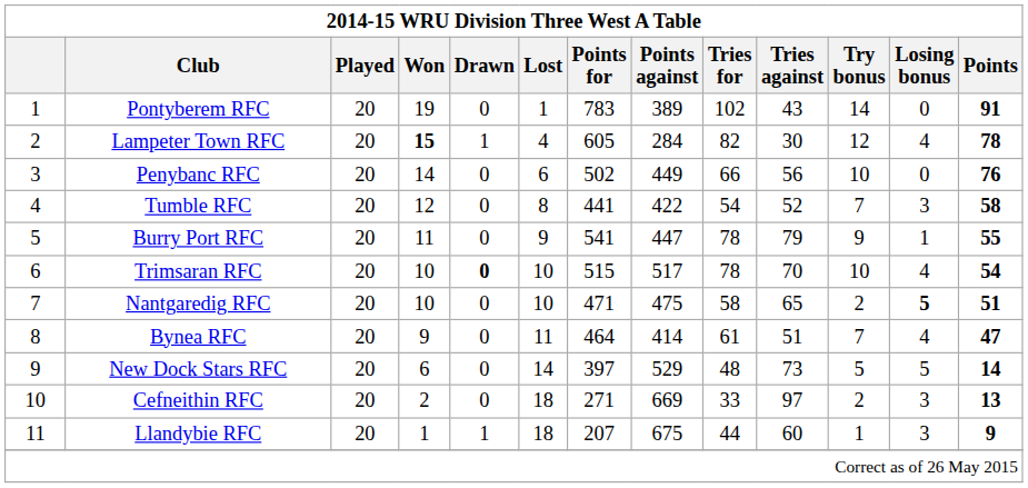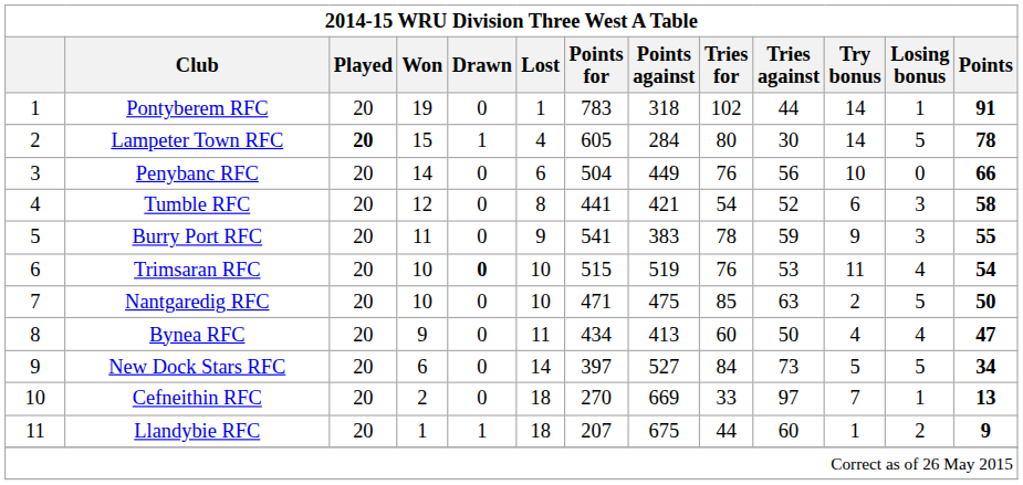 <table class="wikitable" style="text-align: center;">
 <tr>
 <td colspan="13" bgcolor="#FFFFFF" cellpadding="0" cellspacing="0"><strong>2014-15 WRU Division Three West A Table</strong></td>
 </tr>
 <tr>
 <th bgcolor="#efefef" width="40"></th>
 <th bgcolor="#efefef" width="200">Club</th>
 <th bgcolor="#efefef" width="20">Played</th>
 <th bgcolor="#efefef" width="20">Won</th>
 <th bgcolor="#efefef" width="20">Drawn</th>
 <th bgcolor="#efefef" width="20">Lost</th>
 <th bgcolor="#efefef" width="20">Points for</th>
 <th bgcolor="#efefef" width="20">Points against</th>
 <th bgcolor="#efefef" width="20">Tries for</th>
 <th bgcolor="#efefef" width="20">Tries against</th>
 <th bgcolor="#efefef" width="20">Try bonus</th>
 <th bgcolor="#efefef" width="20">Losing bonus</th>
 <th bgcolor="#efefef" width="20">Points</th>
 </tr>
 <tr bgcolor=#ffffff align=center>
 <td>1</td>
 <td><a href='#'>Pontyberem RFC</a></td>
 <td>20</td>
 <td>19</td>
 <td>0</td>
 <td>1</td>
 <td>783</td>
-<td>389</td>
+<td>318</td>
 <td>102</td>
-<td>43</td>
+<td>44</td>
 <td>14</td>
-<td>0</td>
+<td>1</td>
 <td><strong> 91 </strong></td>
 </tr>
 <tr bgcolor=#ffffff align=center>
 <td>2</td>
 <td><a href='#'>Lampeter Town RFC</a></td>
-<td>20</td>
-<td><strong>15</strong></td>
+<td><strong>20</strong></td>
+<td>15</td>
 <td>1</td>
 <td>4</td>
 <td>605</td>
 <td>284</td>
-<td>82</td>
+<td>80</td>
 <td>30</td>
-<td>12</td>
-<td>4</td>
+<td>14</td>
+<td>5</td>
 <td><strong> 78 </strong></td>
 </tr>
 <tr bgcolor=#ffffff align=center>
 <td>3</td>
 <td><a href='#'>Penybanc RFC</a></td>
 <td>20</td>
 <td>14</td>
 <td>0</td>
 <td>6</td>
-<td>502</td>
+<td>504</td>
 <td>449</td>
-<td>66</td>
+<td>76</td>
 <td>56</td>
 <td>10</td>
 <td>0</td>
-<td><strong> 76 </strong></td>
+<td><strong> 66 </strong></td>
 </tr>
 <tr bgcolor=#ffffff align=center>
 <td>4</td>
 <td><a href='#'>Tumble RFC</a></td>
 <td>20</td>
 <td>12</td>
 <td>0</td>
 <td>8</td>
 <td>441</td>
-<td>422</td>
+<td>421</td>
 <td>54</td>
 <td>52</td>
-<td>7</td>
+<td>6</td>
 <td>3</td>
 <td><strong> 58 </strong></td>
 </tr>
 <tr bgcolor=#ffffff align=center>
 <td>5</td>
 <td><a href='#'>Burry Port RFC</a></td>
 <td>20</td>
 <td>11</td>
 <td>0</td>
 <td>9</td>
 <td>541</td>
-<td>447</td>
+<td>383</td>
 <td>78</td>
-<td>79</td>
+<td>59</td>
 <td>9</td>
-<td>1</td>
+<td>3</td>
 <td><strong> 55 </strong></td>
 </tr>
 <tr bgcolor=#ffffff align=center>
 <td>6</td>
 <td><a href='#'>Trimsaran RFC</a></td>
 <td>20</td>
 <td>10</td>
 <td><strong>0</strong></td>
 <td>10</td>
 <td>515</td>
-<td>517</td>
-<td>78</td>
-<td>70</td>
-<td>10</td>
+<td>519</td>
+<td>76</td>
+<td>53</td>
+<td>11</td>
 <td>4</td>
 <td><strong> 54 </strong></td>
 </tr>
 <tr bgcolor=#ffffff align=center>
 <td>7</td>
 <td><a href='#'>Nantgaredig RFC</a></td>
 <td>20</td>
 <td>10</td>
 <td>0</td>
 <td>10</td>
 <td>471</td>
 <td>475</td>
-<td>58</td>
-<td>65</td>
+<td>85</td>
+<td>63</td>
 <td>2</td>
-<td><strong>5</strong></td>
-<td><strong> 51 </strong></td>
+<td>5</td>
+<td><strong> 50 </strong></td>
 </tr>
 <tr bgcolor=#ffffff align=center>
 <td>8</td>
 <td><a href='#'>Bynea RFC</a></td>
 <td>20</td>
 <td>9</td>
 <td>0</td>
 <td>11</td>
-<td>464</td>
-<td>414</td>
-<td>61</td>
-<td>51</td>
-<td>7</td>
+<td>434</td>
+<td>413</td>
+<td>60</td>
+<td>50</td>
+<td>4</td>
 <td>4</td>
 <td><strong> 47 </strong></td>
 </tr>
 <tr bgcolor=#ffffff align=center>
 <td>9</td>
 <td><a href='#'>New Dock Stars RFC</a></td>
 <td>20</td>
 <td>6</td>
 <td>0</td>
 <td>14</td>
 <td>397</td>
-<td>529</td>
-<td>48</td>
+<td>527</td>
+<td>84</td>
 <td>73</td>
 <td>5</td>
 <td>5</td>
-<td><strong> 14 </strong></td>
+<td><strong> 34 </strong></td>
 </tr>
 <tr bgcolor=#ffffff align=center>
 <td>10</td>
 <td><a href='#'>Cefneithin RFC</a></td>
 <td>20</td>
 <td>2</td>
 <td>0</td>
 <td>18</td>
-<td>271</td>
+<td>270</td>
 <td>669</td>
 <td>33</td>
 <td>97</td>
-<td>2</td>
-<td>3</td>
+<td>7</td>
+<td>1</td>
 <td><strong> 13 </strong></td>
 </tr>
 <tr bgcolor=#ffffff align=center>
 <td>11</td>
 <td><a href='#'>Llandybie RFC</a></td>
 <td>20</td>
 <td>1</td>
 <td>1</td>
 <td>18</td>
 <td>207</td>
 <td>675</td>
 <td>44</td>
 <td>60</td>
 <td>1</td>
-<td>3</td>
+<td>2</td>
 <td><strong> 9 </strong></td>
 </tr>
 <tr bgcolor=#ffffff align=center>
 </tr>
 <tr>
 <td colspan="13" align="right" bgcolor="#FFFFFF" cellpadding="0" cellspacing="0"><small>Correct as of 26 May 2015</small></td>
 </tr>
 <tr>
 </tr>
 </table>
